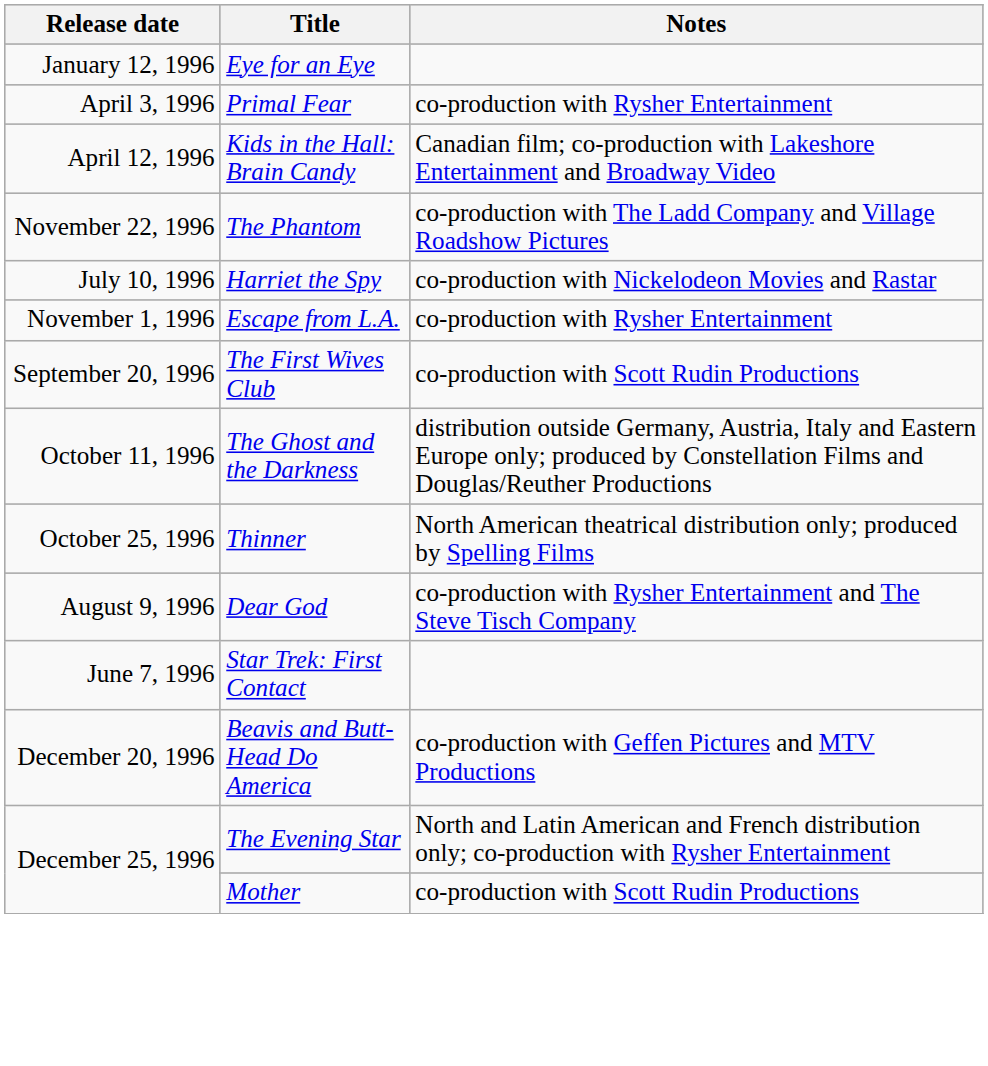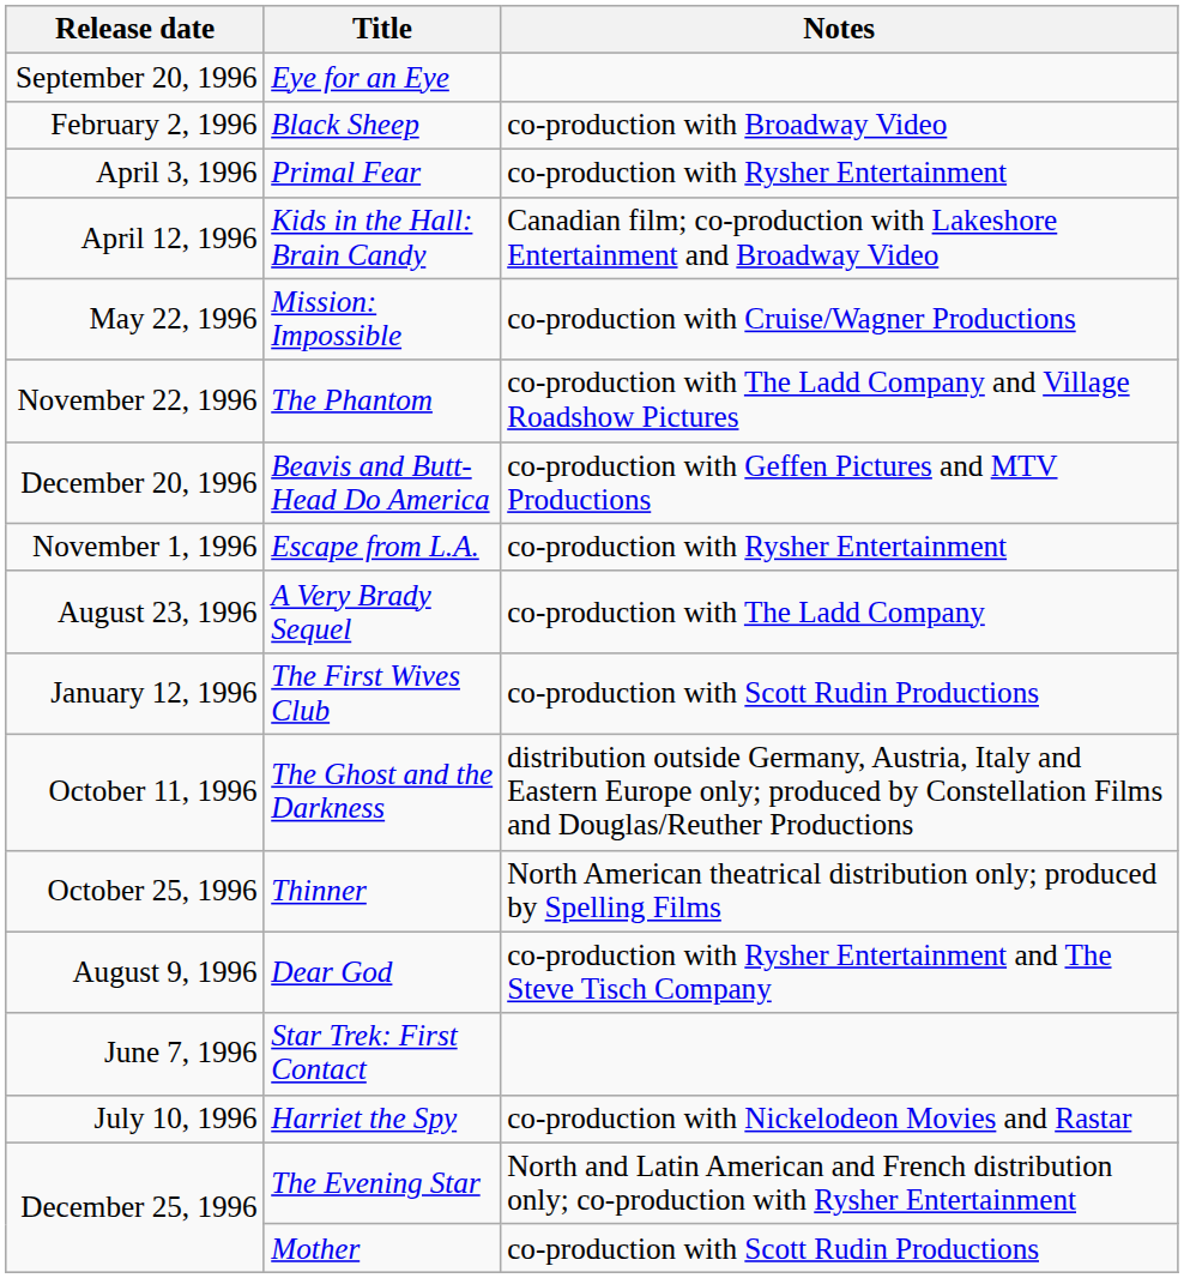 <table class="wikitable sortable" style="width:100%;">
 <tr>
 <th scope="col" style="width:130px;">Release date</th>
 <th>Title</th>
 <th>Notes</th>
 </tr>
 <tr>
-<td style="text-align:right;">January 12, 1996</td>
+<td style="text-align:right;">September 20, 1996</td>
 <td><em><a href='#'>Eye for an Eye</a></em></td>
 <td></td>
+</tr>
+<tr>
+<td style="text-align:right;">February 2, 1996</td>
+<td><em><a href='#'>Black Sheep</a></em></td>
+<td>co-production with <a href='#'>Broadway Video</a></td>
 </tr>
 <tr>
 <td style="text-align:right;">April 3, 1996</td>
 <td><em><a href='#'>Primal Fear</a></em></td>
 <td>co-production with <a href='#'>Rysher Entertainment</a></td>
 </tr>
 <tr>
 <td style="text-align:right;">April 12, 1996</td>
 <td><em><a href='#'>Kids in the Hall: Brain Candy</a></em></td>
 <td>Canadian film; co-production with <a href='#'>Lakeshore Entertainment</a> and <a href='#'>Broadway Video</a></td>
 </tr>
 <tr>
+<td style="text-align:right;">May 22, 1996</td>
+<td><em><a href='#'>Mission: Impossible</a></em></td>
+<td>co-production with <a href='#'>Cruise/Wagner Productions</a></td>
+</tr>
+<tr>
 <td style="text-align:right;">November 22, 1996</td>
 <td><em><a href='#'>The Phantom</a></em></td>
 <td>co-production with <a href='#'>The Ladd Company</a> and <a href='#'>Village Roadshow Pictures</a></td>
 </tr>
 <tr>
-<td style="text-align:right;">July 10, 1996</td>
-<td><em><a href='#'>Harriet the Spy</a></em></td>
-<td>co-production with <a href='#'>Nickelodeon Movies</a> and <a href='#'>Rastar</a></td>
+<td style="text-align:right;">December 20, 1996</td>
+<td><em><a href='#'>Beavis and Butt-Head Do America</a></em></td>
+<td>co-production with <a href='#'>Geffen Pictures</a> and <a href='#'>MTV Productions</a></td>
 </tr>
 <tr>
 <td style="text-align:right;">November 1, 1996</td>
 <td><em><a href='#'>Escape from L.A.</a></em></td>
 <td>co-production with <a href='#'>Rysher Entertainment</a></td>
 </tr>
 <tr>
-<td style="text-align:right;">September 20, 1996</td>
+<td style="text-align:right;">August 23, 1996</td>
+<td><em><a href='#'>A Very Brady Sequel</a></em></td>
+<td>co-production with <a href='#'>The Ladd Company</a></td>
+</tr>
+<tr>
+<td style="text-align:right;">January 12, 1996</td>
 <td><em><a href='#'>The First Wives Club</a></em></td>
 <td>co-production with <a href='#'>Scott Rudin Productions</a></td>
 </tr>
 <tr>
 <td style="text-align:right;">October 11, 1996</td>
 <td><em><a href='#'>The Ghost and the Darkness</a></em></td>
 <td>distribution outside Germany, Austria, Italy and Eastern Europe only; produced by Constellation Films and Douglas/Reuther Productions</td>
 </tr>
 <tr>
 <td style="text-align:right;">October 25, 1996</td>
 <td><em><a href='#'>Thinner</a></em></td>
 <td>North American theatrical distribution only; produced by <a href='#'>Spelling Films</a></td>
 </tr>
 <tr>
 <td style="text-align:right;">August 9, 1996</td>
 <td><em><a href='#'>Dear God</a></em></td>
 <td>co-production with <a href='#'>Rysher Entertainment</a> and <a href='#'>The Steve Tisch Company</a></td>
 </tr>
 <tr>
 <td style="text-align:right;">June 7, 1996</td>
 <td><em><a href='#'>Star Trek: First Contact</a></em></td>
 <td></td>
 </tr>
 <tr>
-<td style="text-align:right;">December 20, 1996</td>
-<td><em><a href='#'>Beavis and Butt-Head Do America</a></em></td>
-<td>co-production with <a href='#'>Geffen Pictures</a> and <a href='#'>MTV Productions</a></td>
+<td style="text-align:right;">July 10, 1996</td>
+<td><em><a href='#'>Harriet the Spy</a></em></td>
+<td>co-production with <a href='#'>Nickelodeon Movies</a> and <a href='#'>Rastar</a></td>
 </tr>
 <tr>
 <td style="text-align:right;" rowspan="2">December 25, 1996</td>
 <td><em><a href='#'>The Evening Star</a></em></td>
 <td>North and Latin American and French distribution only; co-production with <a href='#'>Rysher Entertainment</a></td>
 </tr>
 <tr>
 <td><em><a href='#'>Mother</a></em></td>
 <td>co-production with <a href='#'>Scott Rudin Productions</a></td>
 </tr>
 <tr>
 </tr>
 </table>
